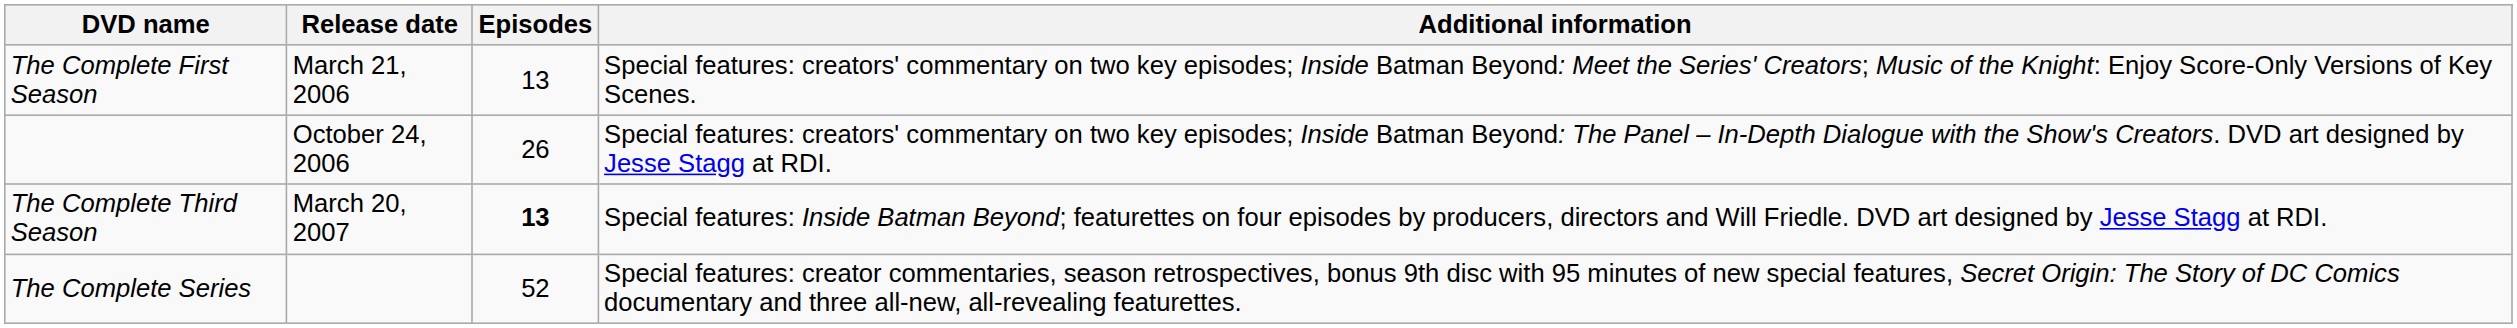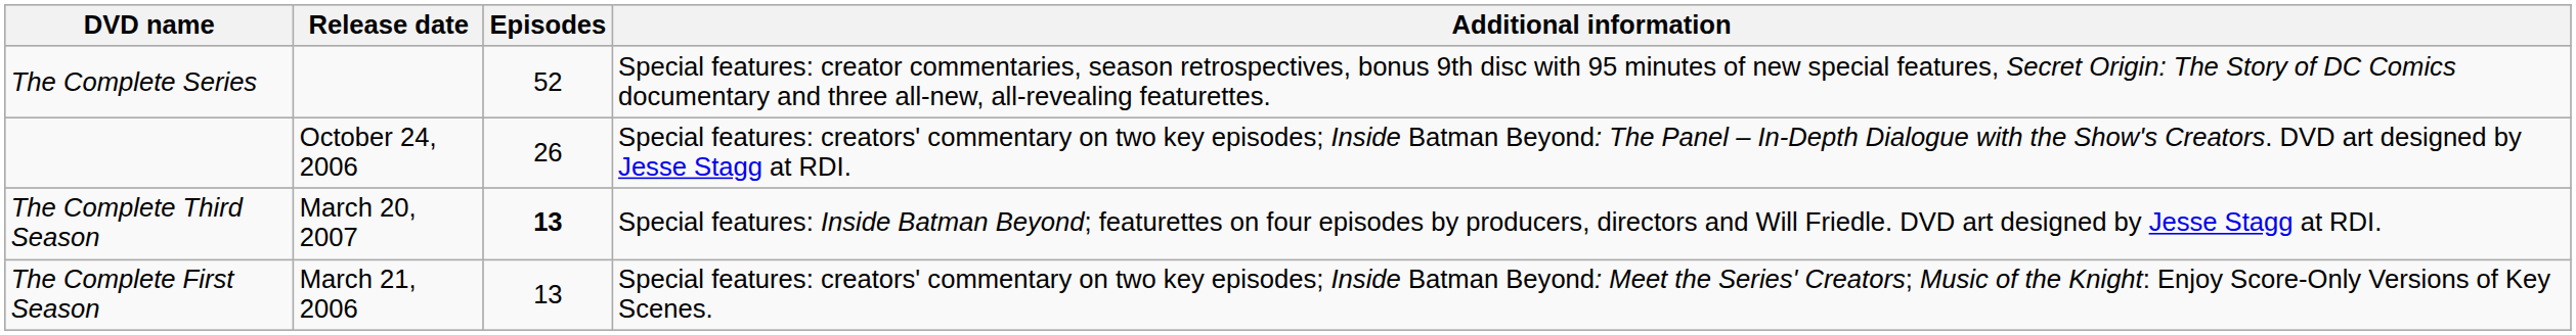 <table class="wikitable">
 <tr>
 <th>DVD name</th>
 <th>Release date</th>
 <th>Episodes</th>
 <th>Additional information</th>
 </tr>
 <tr>
-<td><em>The Complete First Season</em></td>
-<td>March 21, 2006</td>
-<td style="text-align:center;">13</td>
-<td>Special features: creators' commentary on two key episodes; <em>Inside </em>Batman Beyond<em>: Meet the Series' Creators</em>; <em>Music of the Knight</em>: Enjoy Score-Only Versions of Key Scenes.</td>
+<td><em>The Complete Series</em></td>
+<td></td>
+<td style="text-align:center;">52</td>
+<td>Special features: creator commentaries, season retrospectives, bonus 9th disc with 95 minutes of new special features, <em>Secret Origin: The Story of DC Comics</em> documentary and three all-new, all-revealing featurettes.</td>
 </tr>
 <tr>
 <td></td>
 <td>October 24, 2006</td>
 <td style="text-align:center;">26</td>
 <td>Special features: creators' commentary on two key episodes; <em>Inside </em>Batman Beyond<em>: The Panel – In-Depth Dialogue with the Show's Creators</em>. DVD art designed by <a href='#'>Jesse Stagg</a> at RDI.</td>
 </tr>
 <tr>
 <td><em>The Complete Third Season</em></td>
 <td>March 20, 2007</td>
 <td style="text-align:center;"><strong>13</strong></td>
 <td>Special features: <em>Inside Batman Beyond</em>; featurettes on four episodes by producers, directors and Will Friedle. DVD art designed by <a href='#'>Jesse Stagg</a> at RDI.</td>
 </tr>
 <tr>
-<td><em>The Complete Series</em></td>
-<td></td>
-<td style="text-align:center;">52</td>
-<td>Special features: creator commentaries, season retrospectives, bonus 9th disc with 95 minutes of new special features, <em>Secret Origin: The Story of DC Comics</em> documentary and three all-new, all-revealing featurettes.</td>
+<td><em>The Complete First Season</em></td>
+<td>March 21, 2006</td>
+<td style="text-align:center;">13</td>
+<td>Special features: creators' commentary on two key episodes; <em>Inside </em>Batman Beyond<em>: Meet the Series' Creators</em>; <em>Music of the Knight</em>: Enjoy Score-Only Versions of Key Scenes.</td>
 </tr>
 </table>
